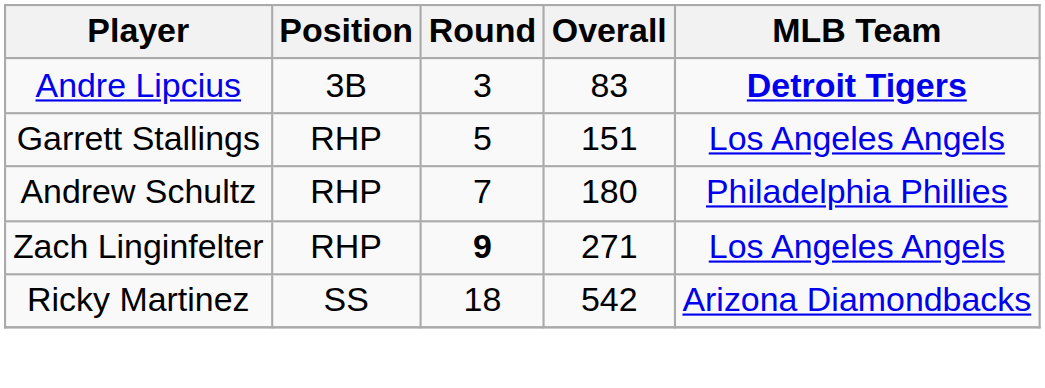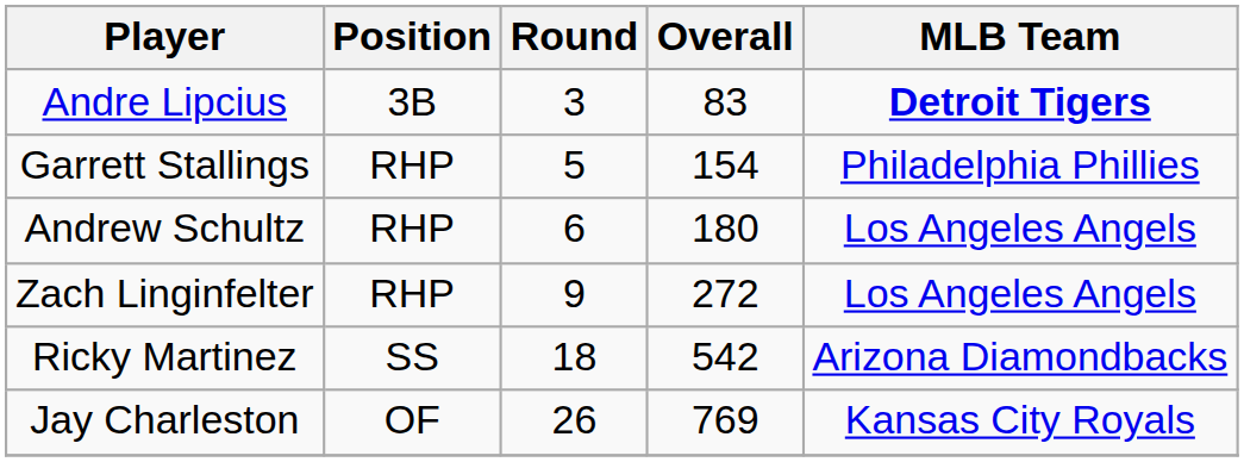 <table class="wikitable" style="text-align:center;">
 <tr>
 <th>Player</th>
 <th>Position</th>
 <th>Round</th>
 <th>Overall</th>
 <th>MLB Team</th>
 </tr>
 <tr>
 <td><a href='#'>Andre Lipcius</a></td>
 <td>3B</td>
 <td>3</td>
 <td>83</td>
 <td><strong><a href='#'>Detroit Tigers</a></strong></td>
 </tr>
 <tr>
 <td>Garrett Stallings</td>
 <td>RHP</td>
 <td>5</td>
-<td>151</td>
-<td><a href='#'>Los Angeles Angels</a></td>
+<td>154</td>
+<td><a href='#'>Philadelphia Phillies</a></td>
 </tr>
 <tr>
 <td>Andrew Schultz</td>
 <td>RHP</td>
-<td>7</td>
+<td>6</td>
 <td>180</td>
-<td><a href='#'>Philadelphia Phillies</a></td>
+<td><a href='#'>Los Angeles Angels</a></td>
 </tr>
 <tr>
 <td>Zach Linginfelter</td>
 <td>RHP</td>
-<td><strong>9</strong></td>
-<td>271</td>
+<td>9</td>
+<td>272</td>
 <td><a href='#'>Los Angeles Angels</a></td>
 </tr>
 <tr>
 <td>Ricky Martinez</td>
 <td>SS</td>
 <td>18</td>
 <td>542</td>
 <td><a href='#'>Arizona Diamondbacks</a></td>
 </tr>
 <tr>
+<td>Jay Charleston</td>
+<td>OF</td>
+<td>26</td>
+<td>769</td>
+<td><a href='#'>Kansas City Royals</a></td>
+</tr>
+<tr>
 </tr>
 </table>
